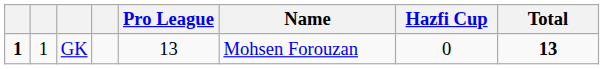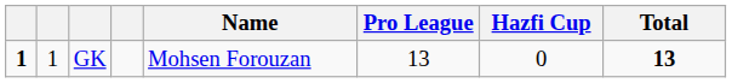 <table class="wikitable" style="text-align:center">
 <tr>
 <th width=15></th>
 <th width=15></th>
 <th width=15></th>
 <th width=15></th>
+<th width=145>Name</th>
 <th width=80><strong><a href='#'>Pro League</a></strong></th>
-<th width=145>Name</th>
 <th width=80><strong><a href='#'>Hazfi Cup</a></strong></th>
 <th width=80>Total</th>
 </tr>
 <tr>
 <td><strong>1</strong></td>
 <td>1</td>
 <td><a href='#'>GK</a></td>
 <td></td>
+<td align=left><a href='#'>Mohsen Forouzan</a></td>
 <td>13</td>
-<td align=left><a href='#'>Mohsen Forouzan</a></td>
 <td>0</td>
 <td><strong>13</strong></td>
 </tr>
 </table>
